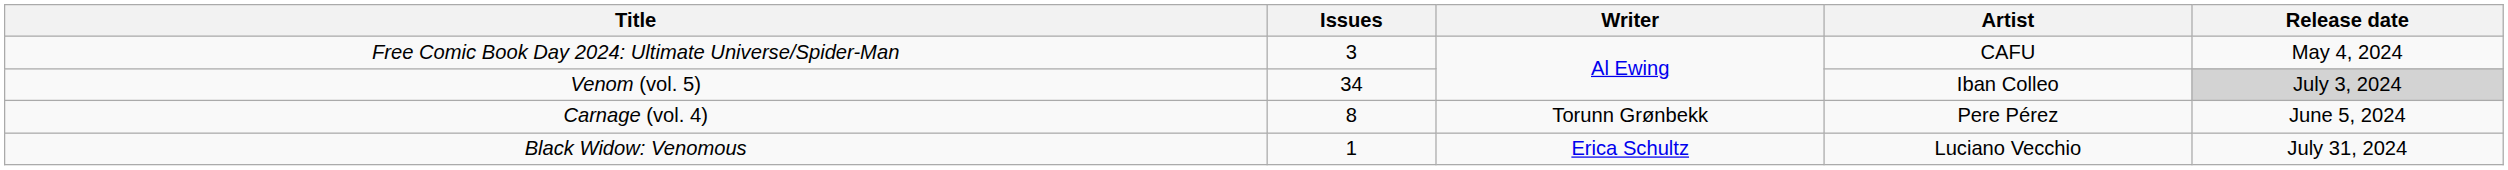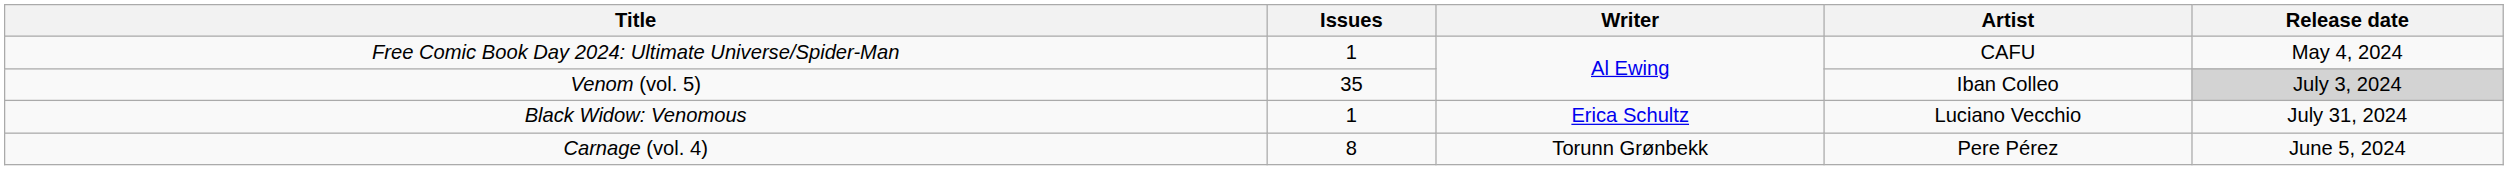 <table class="wikitable" style="text-align:center; width:100%">
 <tr>
 <th scope="col">Title</th>
 <th scope="col">Issues</th>
 <th scope="col">Writer</th>
 <th scope="col">Artist</th>
 <th scope="col">Release date</th>
 </tr>
 <tr>
 <td><em>Free Comic Book Day 2024: Ultimate Universe/Spider-Man</em></td>
-<td>3</td>
+<td>1</td>
 <td rowspan="2"><a href='#'>Al Ewing</a></td>
 <td>CAFU</td>
 <td>May 4, 2024</td>
 </tr>
 <tr>
 <td><em>Venom</em> (vol. 5)</td>
-<td>34</td>
+<td>35</td>
 <td>Iban Colleo</td>
 <td style="background: lightgrey;">July 3, 2024</td>
+</tr>
+<tr>
+<td><em>Black Widow: Venomous</em></td>
+<td>1</td>
+<td><a href='#'>Erica Schultz</a></td>
+<td>Luciano Vecchio</td>
+<td>July 31, 2024</td>
 </tr>
 <tr>
 <td><em>Carnage</em> (vol. 4)</td>
 <td>8</td>
 <td>Torunn Grønbekk</td>
 <td>Pere Pérez</td>
 <td>June 5, 2024</td>
 </tr>
-<tr>
-<td><em>Black Widow: Venomous</em></td>
-<td>1</td>
-<td><a href='#'>Erica Schultz</a></td>
-<td>Luciano Vecchio</td>
-<td>July 31, 2024</td>
-</tr>
 </table>
